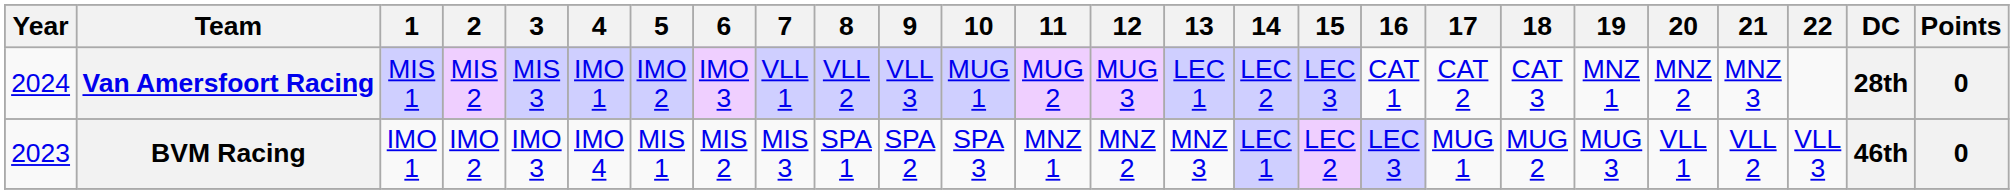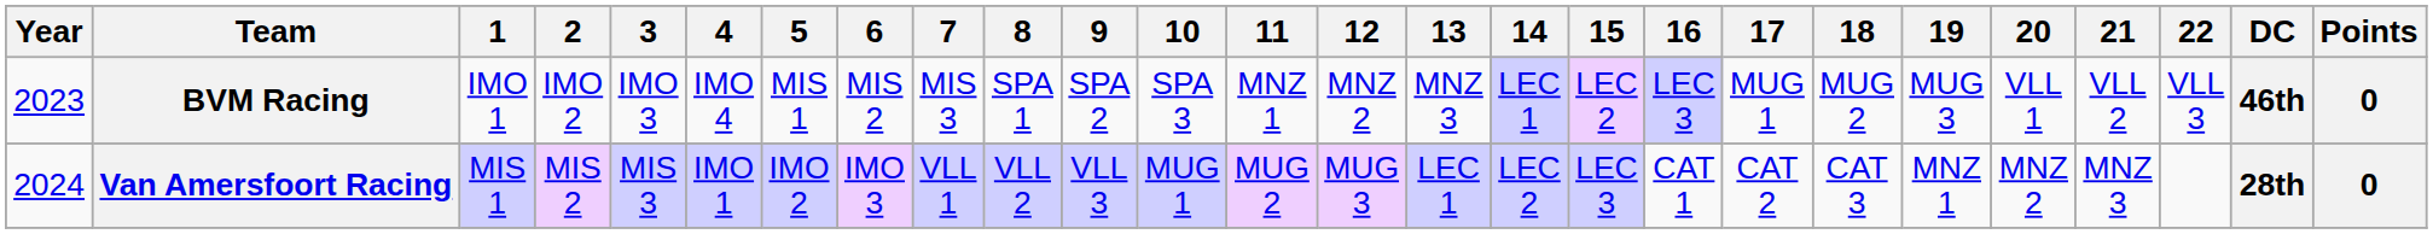 <table class="wikitable" style="text-align:center; font-size:90%">
 <tr>
 <th>Year</th>
 <th>Team</th>
 <th>1</th>
 <th>2</th>
 <th>3</th>
 <th>4</th>
 <th>5</th>
 <th>6</th>
 <th>7</th>
 <th>8</th>
 <th>9</th>
 <th>10</th>
 <th>11</th>
 <th>12</th>
 <th>13</th>
 <th>14</th>
 <th>15</th>
 <th>16</th>
 <th>17</th>
 <th>18</th>
 <th>19</th>
 <th>20</th>
 <th>21</th>
 <th>22</th>
 <th>DC</th>
 <th>Points</th>
 </tr>
 <tr>
+<td><a href='#'>2023</a></td>
+<th>BVM Racing</th>
+<td style="background:#;"><a href='#'>IMO<br>1</a><br></td>
+<td style="background:#;"><a href='#'>IMO<br>2</a><br></td>
+<td style="background:#;"><a href='#'>IMO<br>3</a><br></td>
+<td style="background:#;"><a href='#'>IMO<br>4</a><br></td>
+<td style="background:#;"><a href='#'>MIS<br>1</a><br></td>
+<td style="background:#;"><a href='#'>MIS<br>2</a><br></td>
+<td style="background:#;"><a href='#'>MIS<br>3</a><br></td>
+<td style="background:#;"><a href='#'>SPA<br>1</a><br></td>
+<td style="background:#C;"><a href='#'>SPA<br>2</a><br></td>
+<td style="background:#;"><a href='#'>SPA<br>3</a><br></td>
+<td style="background:#;"><a href='#'>MNZ<br>1</a><br></td>
+<td style="background:#;"><a href='#'>MNZ<br>2</a><br></td>
+<td style="background:#;"><a href='#'>MNZ<br>3</a><br></td>
+<td style="background:#CFCFFF;"><a href='#'>LEC<br>1</a><br></td>
+<td style="background:#EFCFFF;"><a href='#'>LEC<br>2</a><br></td>
+<td style="background:#CFCFFF;"><a href='#'>LEC<br>3</a><br></td>
+<td style="background:#;"><a href='#'>MUG<br>1</a><br></td>
+<td style="background:#;"><a href='#'>MUG<br>2</a><br></td>
+<td style="background:#;"><a href='#'>MUG<br>3</a><br></td>
+<td style="background:#;"><a href='#'>VLL<br>1</a><br></td>
+<td style="background:#;"><a href='#'>VLL<br>2</a><br></td>
+<td style="background:#;"><a href='#'>VLL<br>3</a><br></td>
+<th>46th</th>
+<th>0</th>
+</tr>
+<tr>
 <td><a href='#'>2024</a></td>
 <th><a href='#'>Van Amersfoort Racing</a></th>
 <td style="background:#CFCFFF"><a href='#'>MIS<br>1</a><br></td>
 <td style="background:#EFCFFF"><a href='#'>MIS<br>2</a><br></td>
 <td style="background:#CFCFFF"><a href='#'>MIS<br>3</a><br></td>
 <td style="background:#CFCFFF"><a href='#'>IMO<br>1</a><br></td>
 <td style="background:#CFCFFF"><a href='#'>IMO<br>2</a><br></td>
 <td style="background:#EFCFFF"><a href='#'>IMO<br>3</a><br></td>
 <td style="background:#CFCFFF"><a href='#'>VLL<br>1</a><br></td>
 <td style="background:#CFCFFF"><a href='#'>VLL<br>2</a><br></td>
 <td style="background:#CFCFFF"><a href='#'>VLL<br>3</a><br></td>
 <td style="background:#CFCFFF"><a href='#'>MUG<br>1</a><br></td>
 <td style="background:#EFCFFF"><a href='#'>MUG<br>2</a><br></td>
 <td style="background:#EFCFFF"><a href='#'>MUG<br>3</a><br></td>
 <td style="background:#CFCFFF"><a href='#'>LEC<br>1</a><br></td>
 <td style="background:#CFCFFF"><a href='#'>LEC<br>2</a><br></td>
 <td style="background:#CFCFFF"><a href='#'>LEC<br>3</a><br></td>
 <td><a href='#'>CAT<br>1</a></td>
 <td><a href='#'>CAT<br>2</a></td>
 <td><a href='#'>CAT<br>3</a></td>
 <td><a href='#'>MNZ<br>1</a></td>
 <td><a href='#'>MNZ<br>2</a></td>
 <td><a href='#'>MNZ<br>3</a></td>
 <td></td>
 <th>28th</th>
 <th>0</th>
 </tr>
-<tr>
-<td><a href='#'>2023</a></td>
-<th>BVM Racing</th>
-<td style="background:#;"><a href='#'>IMO<br>1</a><br></td>
-<td style="background:#;"><a href='#'>IMO<br>2</a><br></td>
-<td style="background:#;"><a href='#'>IMO<br>3</a><br></td>
-<td style="background:#;"><a href='#'>IMO<br>4</a><br></td>
-<td style="background:#;"><a href='#'>MIS<br>1</a><br></td>
-<td style="background:#;"><a href='#'>MIS<br>2</a><br></td>
-<td style="background:#;"><a href='#'>MIS<br>3</a><br></td>
-<td style="background:#;"><a href='#'>SPA<br>1</a><br></td>
-<td style="background:#C;"><a href='#'>SPA<br>2</a><br></td>
-<td style="background:#;"><a href='#'>SPA<br>3</a><br></td>
-<td style="background:#;"><a href='#'>MNZ<br>1</a><br></td>
-<td style="background:#;"><a href='#'>MNZ<br>2</a><br></td>
-<td style="background:#;"><a href='#'>MNZ<br>3</a><br></td>
-<td style="background:#CFCFFF;"><a href='#'>LEC<br>1</a><br></td>
-<td style="background:#EFCFFF;"><a href='#'>LEC<br>2</a><br></td>
-<td style="background:#CFCFFF;"><a href='#'>LEC<br>3</a><br></td>
-<td style="background:#;"><a href='#'>MUG<br>1</a><br></td>
-<td style="background:#;"><a href='#'>MUG<br>2</a><br></td>
-<td style="background:#;"><a href='#'>MUG<br>3</a><br></td>
-<td style="background:#;"><a href='#'>VLL<br>1</a><br></td>
-<td style="background:#;"><a href='#'>VLL<br>2</a><br></td>
-<td style="background:#;"><a href='#'>VLL<br>3</a><br></td>
-<th>46th</th>
-<th>0</th>
-</tr>
 </table>
